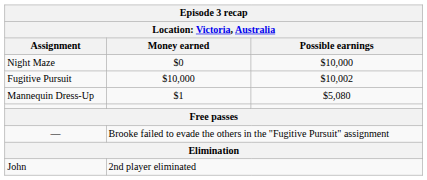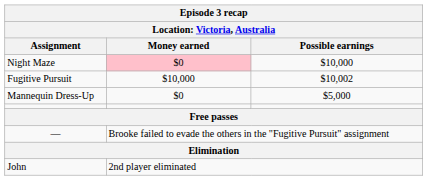 <table class="wikitable" style="font-size: 95%; margin: 10px" align="right" width="40%">
 <tr>
 <th colspan=3>Episode 3 recap</th>
 </tr>
 <tr>
 <th colspan=3>Location: <a href='#'>Victoria</a>, <a href='#'>Australia</a></th>
 </tr>
 <tr>
 <th>Assignment</th>
 <th>Money earned</th>
 <th>Possible earnings</th>
 </tr>
 <tr>
 <td>Night Maze</td>
-<td align="center">$0</td>
+<td align="center" style="background: pink;">$0</td>
 <td align="center">$10,000</td>
 </tr>
 <tr>
 <td>Fugitive Pursuit</td>
 <td align="center">$10,000</td>
 <td align="center">$10,002</td>
 </tr>
 <tr>
 <td>Mannequin Dress-Up</td>
-<td align="center">$1</td>
-<td align="center">$5,080</td>
+<td align="center">$0</td>
+<td align="center">$5,000</td>
 </tr>
 <tr>
 <td><strong></strong></td>
 <td align="center"><strong></strong></td>
 <td align="center"><strong></strong></td>
 </tr>
 <tr>
 <th colspan=3>Free passes</th>
 </tr>
 <tr>
 <td align="center">—</td>
 <td colspan=2>Brooke failed to evade the others in the "Fugitive Pursuit" assignment</td>
 </tr>
 <tr>
 <th colspan=3>Elimination</th>
 </tr>
 <tr>
 <td>John</td>
 <td colspan=2>2nd player eliminated</td>
 </tr>
 </table>
